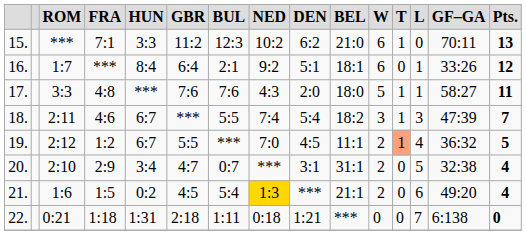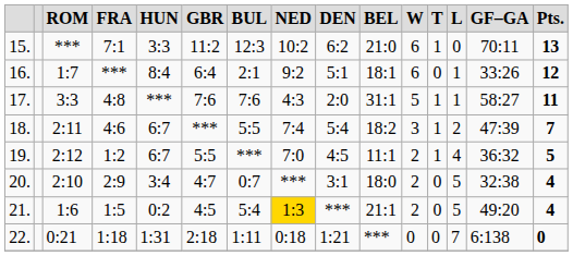 <table class="wikitable">
 <tr bgcolor="#dddddd">
 <td></td>
 <td></td>
 <td><strong>ROM</strong></td>
 <td><strong>FRA</strong></td>
 <td><strong>HUN</strong></td>
 <td><strong>GBR</strong></td>
 <td><strong>BUL</strong></td>
 <td><strong>NED</strong></td>
 <td><strong>DEN</strong></td>
 <td><strong>BEL</strong></td>
 <td><strong>W</strong></td>
 <td><strong>T</strong></td>
 <td><strong>L</strong></td>
 <td><strong>GF–GA</strong></td>
 <td><strong>Pts.</strong></td>
 </tr>
 <tr align=center>
 <td>15.</td>
 <td align=left></td>
 <td>***</td>
 <td>7:1</td>
 <td>3:3</td>
 <td>11:2</td>
 <td>12:3</td>
 <td>10:2</td>
 <td>6:2</td>
 <td>21:0</td>
 <td>6</td>
 <td>1</td>
 <td>0</td>
 <td>70:11</td>
 <td><strong>13</strong></td>
 </tr>
 <tr align=center>
 <td>16.</td>
 <td align=left></td>
 <td>1:7</td>
 <td>***</td>
 <td>8:4</td>
 <td>6:4</td>
 <td>2:1</td>
 <td>9:2</td>
 <td>5:1</td>
 <td>18:1</td>
 <td>6</td>
 <td>0</td>
 <td>1</td>
 <td>33:26</td>
 <td><strong>12</strong></td>
 </tr>
 <tr align=center>
 <td>17.</td>
 <td align=left></td>
 <td>3:3</td>
 <td>4:8</td>
 <td>***</td>
 <td>7:6</td>
 <td>7:6</td>
 <td>4:3</td>
 <td>2:0</td>
-<td>18:0</td>
+<td>31:1</td>
 <td>5</td>
 <td>1</td>
 <td>1</td>
 <td>58:27</td>
 <td><strong>11</strong></td>
 </tr>
 <tr align=center>
 <td>18.</td>
 <td align=left></td>
 <td>2:11</td>
 <td>4:6</td>
 <td>6:7</td>
 <td>***</td>
 <td>5:5</td>
 <td>7:4</td>
 <td>5:4</td>
 <td>18:2</td>
 <td>3</td>
 <td>1</td>
-<td>3</td>
+<td>2</td>
 <td>47:39</td>
 <td><strong>7</strong></td>
 </tr>
 <tr align=center>
 <td>19.</td>
 <td align=left></td>
 <td>2:12</td>
 <td>1:2</td>
 <td>6:7</td>
 <td>5:5</td>
 <td>***</td>
 <td>7:0</td>
 <td>4:5</td>
 <td>11:1</td>
 <td>2</td>
-<td style="background: lightsalmon;">1</td>
+<td>1</td>
 <td>4</td>
 <td>36:32</td>
 <td><strong>5</strong></td>
 </tr>
 <tr align=center>
 <td>20.</td>
 <td align=left></td>
 <td>2:10</td>
 <td>2:9</td>
 <td>3:4</td>
 <td>4:7</td>
 <td>0:7</td>
 <td>***</td>
 <td>3:1</td>
-<td>31:1</td>
+<td>18:0</td>
 <td>2</td>
 <td>0</td>
 <td>5</td>
 <td>32:38</td>
 <td><strong>4</strong></td>
 </tr>
 <tr align=center>
 <td>21.</td>
 <td align=left></td>
 <td>1:6</td>
 <td>1:5</td>
 <td>0:2</td>
 <td>4:5</td>
 <td>5:4</td>
 <td style="background: gold;">1:3</td>
 <td>***</td>
 <td>21:1</td>
 <td>2</td>
 <td>0</td>
-<td>6</td>
+<td>5</td>
 <td>49:20</td>
 <td><strong>4</strong></td>
 </tr>
 <tr>
 <td>22.</td>
 <td align=left></td>
 <td>0:21</td>
 <td>1:18</td>
 <td>1:31</td>
 <td>2:18</td>
 <td>1:11</td>
 <td>0:18</td>
 <td>1:21</td>
 <td>***</td>
 <td>0</td>
 <td>0</td>
 <td>7</td>
 <td>6:138</td>
 <td><strong>0</strong></td>
 </tr>
 <tr>
 </tr>
 </table>
